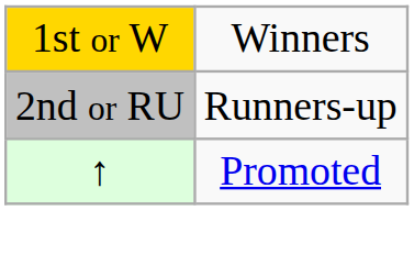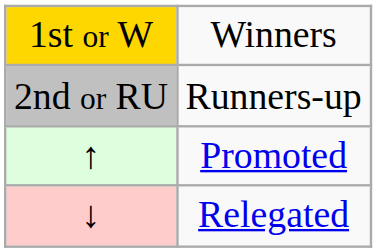 <table class="wikitable" style="float:left; text-align:center">
 <tr>
 <td bgcolor=gold>1st <small>or</small> W</td>
 <td>Winners</td>
 </tr>
 <tr>
 <td style="background:silver;">2nd <small>or</small> RU</td>
 <td>Runners-up</td>
 </tr>
 <tr>
 <td style="background:#dfd;">↑</td>
 <td><a href='#'>Promoted</a></td>
 </tr>
+<tr>
+<td style="background:#fcc;">↓</td>
+<td><a href='#'>Relegated</a></td>
+</tr>
 </table>
